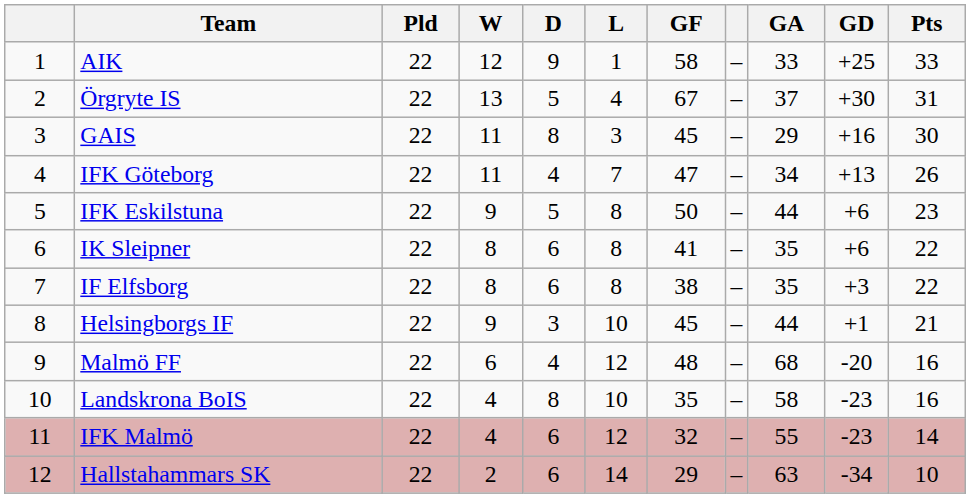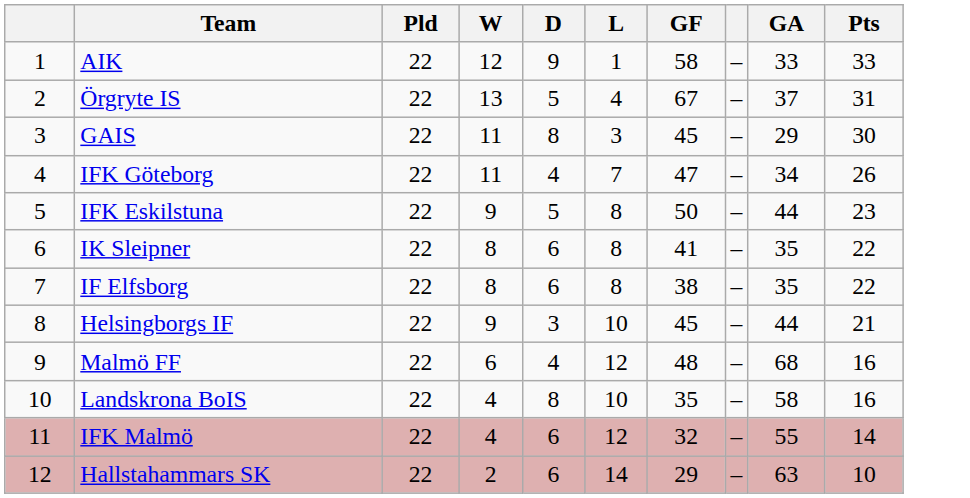 <table class="wikitable" style="text-align: center;">
 <tr>
 <th style="width: 40px;"></th>
 <th style="width: 200px;">Team</th>
 <th style="width: 45px;">Pld</th>
 <th style="width: 35px;">W</th>
 <th style="width: 35px;">D</th>
 <th style="width: 35px;">L</th>
 <th style="width: 45px;">GF</th>
 <th></th>
 <th style="width: 45px;">GA</th>
-<th style="width: 35px;">GD</th>
 <th style="width: 45px;">Pts</th>
 </tr>
 <tr>
 <td>1</td>
 <td style="text-align: left;"><a href='#'>AIK</a></td>
 <td>22</td>
 <td>12</td>
 <td>9</td>
 <td>1</td>
 <td>58</td>
 <td>–</td>
 <td>33</td>
-<td>+25</td>
 <td>33</td>
 </tr>
 <tr>
 <td>2</td>
 <td style="text-align: left;"><a href='#'>Örgryte IS</a></td>
 <td>22</td>
 <td>13</td>
 <td>5</td>
 <td>4</td>
 <td>67</td>
 <td>–</td>
 <td>37</td>
-<td>+30</td>
 <td>31</td>
 </tr>
 <tr>
 <td>3</td>
 <td style="text-align: left;"><a href='#'>GAIS</a></td>
 <td>22</td>
 <td>11</td>
 <td>8</td>
 <td>3</td>
 <td>45</td>
 <td>–</td>
 <td>29</td>
-<td>+16</td>
 <td>30</td>
 </tr>
 <tr>
 <td>4</td>
 <td style="text-align: left;"><a href='#'>IFK Göteborg</a></td>
 <td>22</td>
 <td>11</td>
 <td>4</td>
 <td>7</td>
 <td>47</td>
 <td>–</td>
 <td>34</td>
-<td>+13</td>
 <td>26</td>
 </tr>
 <tr>
 <td>5</td>
 <td style="text-align: left;"><a href='#'>IFK Eskilstuna</a></td>
 <td>22</td>
 <td>9</td>
 <td>5</td>
 <td>8</td>
 <td>50</td>
 <td>–</td>
 <td>44</td>
-<td>+6</td>
 <td>23</td>
 </tr>
 <tr>
 <td>6</td>
 <td style="text-align: left;"><a href='#'>IK Sleipner</a></td>
 <td>22</td>
 <td>8</td>
 <td>6</td>
 <td>8</td>
 <td>41</td>
 <td>–</td>
 <td>35</td>
-<td>+6</td>
 <td>22</td>
 </tr>
 <tr>
 <td>7</td>
 <td style="text-align: left;"><a href='#'>IF Elfsborg</a></td>
 <td>22</td>
 <td>8</td>
 <td>6</td>
 <td>8</td>
 <td>38</td>
 <td>–</td>
 <td>35</td>
-<td>+3</td>
 <td>22</td>
 </tr>
 <tr>
 <td>8</td>
 <td style="text-align: left;"><a href='#'>Helsingborgs IF</a></td>
 <td>22</td>
 <td>9</td>
 <td>3</td>
 <td>10</td>
 <td>45</td>
 <td>–</td>
 <td>44</td>
-<td>+1</td>
 <td>21</td>
 </tr>
 <tr>
 <td>9</td>
 <td style="text-align: left;"><a href='#'>Malmö FF</a></td>
 <td>22</td>
 <td>6</td>
 <td>4</td>
 <td>12</td>
 <td>48</td>
 <td>–</td>
 <td>68</td>
-<td>-20</td>
 <td>16</td>
 </tr>
 <tr>
 <td>10</td>
 <td style="text-align: left;"><a href='#'>Landskrona BoIS</a></td>
 <td>22</td>
 <td>4</td>
 <td>8</td>
 <td>10</td>
 <td>35</td>
 <td>–</td>
 <td>58</td>
-<td>-23</td>
 <td>16</td>
 </tr>
 <tr style="background: #deb0b0">
 <td>11</td>
 <td style="text-align: left;"><a href='#'>IFK Malmö</a></td>
 <td>22</td>
 <td>4</td>
 <td>6</td>
 <td>12</td>
 <td>32</td>
 <td>–</td>
 <td>55</td>
-<td>-23</td>
 <td>14</td>
 </tr>
 <tr style="background: #deb0b0">
 <td>12</td>
 <td style="text-align: left;"><a href='#'>Hallstahammars SK</a></td>
 <td>22</td>
 <td>2</td>
 <td>6</td>
 <td>14</td>
 <td>29</td>
 <td>–</td>
 <td>63</td>
-<td>-34</td>
 <td>10</td>
 </tr>
 </table>
